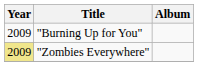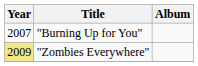 <table class="wikitable">
 <tr>
 <th>Year</th>
 <th>Title</th>
 <th>Album</th>
 </tr>
 <tr>
-<td rowspan="1">2009</td>
+<td rowspan="1">2007</td>
 <td>"Burning Up for You"</td>
 <td></td>
 </tr>
 <tr>
 <td rowspan="1" style="background: khaki;">2009</td>
 <td>"Zombies Everywhere"</td>
 <td></td>
 </tr>
 <tr>
 </tr>
 </table>
